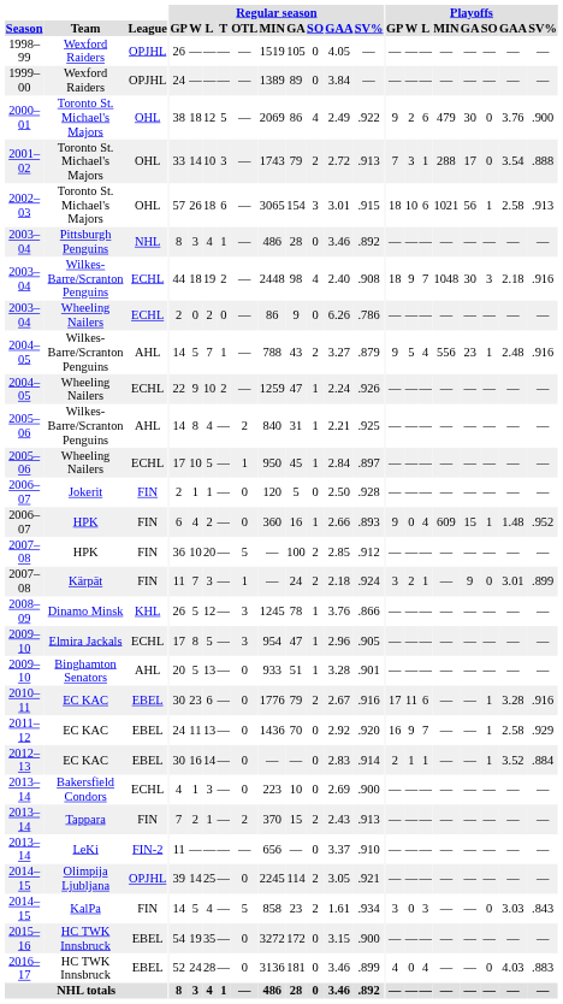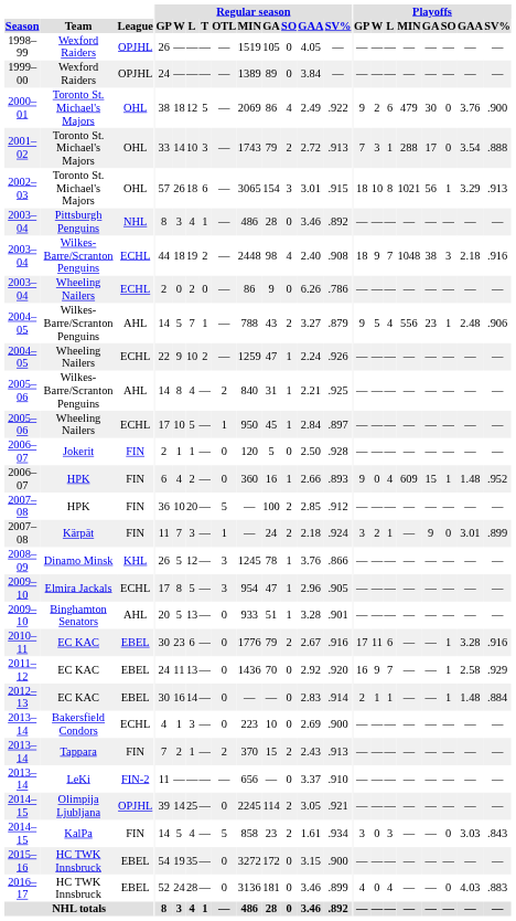 <table border="0" cellpadding="1" cellspacing="0" style="width:80%; text-align:center;">
 <tr bgcolor="#e0e0e0">
 <th colspan="3" bgcolor="#ffffff"></th>
 <th rowspan="99" bgcolor="#ffffff"></th>
 <th colspan="10" bgcolor="#e0e0e0"><a href='#'>Regular season</a></th>
 <th rowspan="99" bgcolor="#ffffff"></th>
 <th colspan="8" bgcolor="#e0e0e0"><a href='#'>Playoffs</a></th>
 </tr>
 <tr bgcolor="#e0e0e0">
 <th><a href='#'>Season</a></th>
 <th>Team</th>
 <th>League</th>
 <th>GP</th>
 <th>W</th>
 <th>L</th>
 <th>T</th>
 <th>OTL</th>
 <th>MIN</th>
 <th>GA</th>
 <th><a href='#'>SO</a></th>
 <th><a href='#'>GAA</a></th>
 <th><a href='#'>SV%</a></th>
 <th>GP</th>
 <th>W</th>
 <th>L</th>
 <th>MIN</th>
 <th>GA</th>
 <th>SO</th>
 <th>GAA</th>
 <th>SV%</th>
 </tr>
 <tr>
 <td>1998–99</td>
 <td><a href='#'>Wexford Raiders</a></td>
 <td><a href='#'>OPJHL</a></td>
 <td>26</td>
 <td>—</td>
 <td>—</td>
 <td>—</td>
 <td>—</td>
 <td>1519</td>
 <td>105</td>
 <td>0</td>
 <td>4.05</td>
 <td>—</td>
 <td>—</td>
 <td>—</td>
 <td>—</td>
 <td>—</td>
 <td>—</td>
 <td>—</td>
 <td>—</td>
 <td>—</td>
 </tr>
 <tr bgcolor="#f0f0f0">
 <td>1999–00</td>
 <td>Wexford Raiders</td>
 <td>OPJHL</td>
 <td>24</td>
 <td>—</td>
 <td>—</td>
 <td>—</td>
 <td>—</td>
 <td>1389</td>
 <td>89</td>
 <td>0</td>
 <td>3.84</td>
 <td>—</td>
 <td>—</td>
 <td>—</td>
 <td>—</td>
 <td>—</td>
 <td>—</td>
 <td>—</td>
 <td>—</td>
 <td>—</td>
 </tr>
 <tr>
 <td><a href='#'>2000–01</a></td>
 <td><a href='#'>Toronto St. Michael's Majors</a></td>
 <td><a href='#'>OHL</a></td>
 <td>38</td>
 <td>18</td>
 <td>12</td>
 <td>5</td>
 <td>—</td>
 <td>2069</td>
 <td>86</td>
 <td>4</td>
 <td>2.49</td>
 <td>.922</td>
 <td>9</td>
 <td>2</td>
 <td>6</td>
 <td>479</td>
 <td>30</td>
 <td>0</td>
 <td>3.76</td>
 <td>.900</td>
 </tr>
 <tr bgcolor="#f0f0f0">
 <td><a href='#'>2001–02</a></td>
 <td>Toronto St. Michael's Majors</td>
 <td>OHL</td>
 <td>33</td>
 <td>14</td>
 <td>10</td>
 <td>3</td>
 <td>—</td>
 <td>1743</td>
 <td>79</td>
 <td>2</td>
 <td>2.72</td>
 <td>.913</td>
 <td>7</td>
 <td>3</td>
 <td>1</td>
 <td>288</td>
 <td>17</td>
 <td>0</td>
 <td>3.54</td>
 <td>.888</td>
 </tr>
 <tr>
 <td><a href='#'>2002–03</a></td>
 <td>Toronto St. Michael's Majors</td>
 <td>OHL</td>
 <td>57</td>
 <td>26</td>
 <td>18</td>
 <td>6</td>
 <td>—</td>
 <td>3065</td>
 <td>154</td>
 <td>3</td>
 <td>3.01</td>
 <td>.915</td>
 <td>18</td>
 <td>10</td>
-<td>6</td>
+<td>8</td>
 <td>1021</td>
 <td>56</td>
 <td>1</td>
-<td>2.58</td>
+<td>3.29</td>
 <td>.913</td>
 </tr>
 <tr bgcolor="#f0f0f0">
 <td><a href='#'>2003–04</a></td>
 <td><a href='#'>Pittsburgh Penguins</a></td>
 <td><a href='#'>NHL</a></td>
 <td>8</td>
 <td>3</td>
 <td>4</td>
 <td>1</td>
 <td>—</td>
 <td>486</td>
 <td>28</td>
 <td>0</td>
 <td>3.46</td>
 <td>.892</td>
 <td>—</td>
 <td>—</td>
 <td>—</td>
 <td>—</td>
 <td>—</td>
 <td>—</td>
 <td>—</td>
 <td>—</td>
 </tr>
 <tr>
 <td><a href='#'>2003–04</a></td>
 <td><a href='#'>Wilkes-Barre/Scranton Penguins</a></td>
 <td><a href='#'>ECHL</a></td>
 <td>44</td>
 <td>18</td>
 <td>19</td>
 <td>2</td>
 <td>—</td>
 <td>2448</td>
 <td>98</td>
 <td>4</td>
 <td>2.40</td>
 <td>.908</td>
 <td>18</td>
 <td>9</td>
 <td>7</td>
 <td>1048</td>
-<td>30</td>
+<td>38</td>
 <td>3</td>
 <td>2.18</td>
 <td>.916</td>
 </tr>
 <tr bgcolor="#f0f0f0">
 <td><a href='#'>2003–04</a></td>
 <td><a href='#'>Wheeling Nailers</a></td>
 <td><a href='#'>ECHL</a></td>
 <td>2</td>
 <td>0</td>
 <td>2</td>
 <td>0</td>
 <td>—</td>
 <td>86</td>
 <td>9</td>
 <td>0</td>
 <td>6.26</td>
 <td>.786</td>
 <td>—</td>
 <td>—</td>
 <td>—</td>
 <td>—</td>
 <td>—</td>
 <td>—</td>
 <td>—</td>
 <td>—</td>
 </tr>
 <tr>
 <td><a href='#'>2004–05</a></td>
 <td>Wilkes-Barre/Scranton Penguins</td>
 <td>AHL</td>
 <td>14</td>
 <td>5</td>
 <td>7</td>
 <td>1</td>
 <td>—</td>
 <td>788</td>
 <td>43</td>
 <td>2</td>
 <td>3.27</td>
 <td>.879</td>
 <td>9</td>
 <td>5</td>
 <td>4</td>
 <td>556</td>
 <td>23</td>
 <td>1</td>
 <td>2.48</td>
-<td>.916</td>
+<td>.906</td>
 </tr>
 <tr bgcolor="#f0f0f0">
 <td><a href='#'>2004–05</a></td>
 <td>Wheeling Nailers</td>
 <td>ECHL</td>
 <td>22</td>
 <td>9</td>
 <td>10</td>
 <td>2</td>
 <td>—</td>
 <td>1259</td>
 <td>47</td>
 <td>1</td>
 <td>2.24</td>
 <td>.926</td>
 <td>—</td>
 <td>—</td>
 <td>—</td>
 <td>—</td>
 <td>—</td>
 <td>—</td>
 <td>—</td>
 <td>—</td>
 </tr>
 <tr>
 <td><a href='#'>2005–06</a></td>
 <td>Wilkes-Barre/Scranton Penguins</td>
 <td>AHL</td>
 <td>14</td>
 <td>8</td>
 <td>4</td>
 <td>—</td>
 <td>2</td>
 <td>840</td>
 <td>31</td>
 <td>1</td>
 <td>2.21</td>
 <td>.925</td>
 <td>—</td>
 <td>—</td>
 <td>—</td>
 <td>—</td>
 <td>—</td>
 <td>—</td>
 <td>—</td>
 <td>—</td>
 </tr>
 <tr bgcolor="#f0f0f0">
 <td><a href='#'>2005–06</a></td>
 <td>Wheeling Nailers</td>
 <td>ECHL</td>
 <td>17</td>
 <td>10</td>
 <td>5</td>
 <td>—</td>
 <td>1</td>
 <td>950</td>
 <td>45</td>
 <td>1</td>
 <td>2.84</td>
 <td>.897</td>
 <td>—</td>
 <td>—</td>
 <td>—</td>
 <td>—</td>
 <td>—</td>
 <td>—</td>
 <td>—</td>
 <td>—</td>
 </tr>
 <tr>
 <td><a href='#'>2006–07</a></td>
 <td><a href='#'>Jokerit</a></td>
 <td><a href='#'>FIN</a></td>
 <td>2</td>
 <td>1</td>
 <td>1</td>
 <td>—</td>
 <td>0</td>
 <td>120</td>
 <td>5</td>
 <td>0</td>
 <td>2.50</td>
 <td>.928</td>
 <td>—</td>
 <td>—</td>
 <td>—</td>
 <td>—</td>
 <td>—</td>
 <td>—</td>
 <td>—</td>
 <td>—</td>
 </tr>
 <tr bgcolor="#f0f0f0">
 <td>2006–07</td>
 <td><a href='#'>HPK</a></td>
 <td>FIN</td>
 <td>6</td>
 <td>4</td>
 <td>2</td>
 <td>—</td>
 <td>0</td>
 <td>360</td>
 <td>16</td>
 <td>1</td>
 <td>2.66</td>
 <td>.893</td>
 <td>9</td>
 <td>0</td>
 <td>4</td>
 <td>609</td>
 <td>15</td>
 <td>1</td>
 <td>1.48</td>
 <td>.952</td>
 </tr>
 <tr>
 <td><a href='#'>2007–08</a></td>
 <td>HPK</td>
 <td>FIN</td>
 <td>36</td>
 <td>10</td>
 <td>20</td>
 <td>—</td>
 <td>5</td>
 <td>—</td>
 <td>100</td>
 <td>2</td>
 <td>2.85</td>
 <td>.912</td>
 <td>—</td>
 <td>—</td>
 <td>—</td>
 <td>—</td>
 <td>—</td>
 <td>—</td>
 <td>—</td>
 <td>—</td>
 </tr>
 <tr bgcolor="#f0f0f0">
 <td>2007–08</td>
 <td><a href='#'>Kärpät</a></td>
 <td>FIN</td>
 <td>11</td>
 <td>7</td>
 <td>3</td>
 <td>—</td>
 <td>1</td>
 <td>—</td>
 <td>24</td>
 <td>2</td>
 <td>2.18</td>
 <td>.924</td>
 <td>3</td>
 <td>2</td>
 <td>1</td>
 <td>—</td>
 <td>9</td>
 <td>0</td>
 <td>3.01</td>
 <td>.899</td>
 </tr>
 <tr>
 <td><a href='#'>2008–09</a></td>
 <td><a href='#'>Dinamo Minsk</a></td>
 <td><a href='#'>KHL</a></td>
 <td>26</td>
 <td>5</td>
 <td>12</td>
 <td>—</td>
 <td>3</td>
 <td>1245</td>
 <td>78</td>
 <td>1</td>
 <td>3.76</td>
 <td>.866</td>
 <td>—</td>
 <td>—</td>
 <td>—</td>
 <td>—</td>
 <td>—</td>
 <td>—</td>
 <td>—</td>
 <td>—</td>
 </tr>
 <tr bgcolor="#f0f0f0">
 <td><a href='#'>2009–10</a></td>
 <td><a href='#'>Elmira Jackals</a></td>
 <td>ECHL</td>
 <td>17</td>
 <td>8</td>
 <td>5</td>
 <td>—</td>
 <td>3</td>
 <td>954</td>
 <td>47</td>
 <td>1</td>
 <td>2.96</td>
 <td>.905</td>
 <td>—</td>
 <td>—</td>
 <td>—</td>
 <td>—</td>
 <td>—</td>
 <td>—</td>
 <td>—</td>
 <td>—</td>
 </tr>
 <tr>
 <td><a href='#'>2009–10</a></td>
 <td><a href='#'>Binghamton Senators</a></td>
 <td>AHL</td>
 <td>20</td>
 <td>5</td>
 <td>13</td>
 <td>—</td>
 <td>0</td>
 <td>933</td>
 <td>51</td>
 <td>1</td>
 <td>3.28</td>
 <td>.901</td>
 <td>—</td>
 <td>—</td>
 <td>—</td>
 <td>—</td>
 <td>—</td>
 <td>—</td>
 <td>—</td>
 <td>—</td>
 </tr>
 <tr bgcolor="#f0f0f0">
 <td><a href='#'>2010–11</a></td>
 <td><a href='#'>EC KAC</a></td>
 <td><a href='#'>EBEL</a></td>
 <td>30</td>
 <td>23</td>
 <td>6</td>
 <td>—</td>
 <td>0</td>
 <td>1776</td>
 <td>79</td>
 <td>2</td>
 <td>2.67</td>
 <td>.916</td>
 <td>17</td>
 <td>11</td>
 <td>6</td>
 <td>—</td>
 <td>—</td>
 <td>1</td>
 <td>3.28</td>
 <td>.916</td>
 </tr>
 <tr>
 <td><a href='#'>2011–12</a></td>
 <td>EC KAC</td>
 <td>EBEL</td>
 <td>24</td>
 <td>11</td>
 <td>13</td>
 <td>—</td>
 <td>0</td>
 <td>1436</td>
 <td>70</td>
 <td>0</td>
 <td>2.92</td>
 <td>.920</td>
 <td>16</td>
 <td>9</td>
 <td>7</td>
 <td>—</td>
 <td>—</td>
 <td>1</td>
 <td>2.58</td>
 <td>.929</td>
 </tr>
 <tr bgcolor="#f0f0f0">
 <td><a href='#'>2012–13</a></td>
 <td>EC KAC</td>
 <td>EBEL</td>
 <td>30</td>
 <td>16</td>
 <td>14</td>
 <td>—</td>
 <td>0</td>
 <td>—</td>
 <td>—</td>
 <td>0</td>
 <td>2.83</td>
 <td>.914</td>
 <td>2</td>
 <td>1</td>
 <td>1</td>
 <td>—</td>
 <td>—</td>
 <td>1</td>
-<td>3.52</td>
+<td>1.48</td>
 <td>.884</td>
 </tr>
 <tr>
 <td><a href='#'>2013–14</a></td>
 <td><a href='#'>Bakersfield Condors</a></td>
 <td>ECHL</td>
 <td>4</td>
 <td>1</td>
 <td>3</td>
 <td>—</td>
 <td>0</td>
 <td>223</td>
 <td>10</td>
 <td>0</td>
 <td>2.69</td>
 <td>.900</td>
 <td>—</td>
 <td>—</td>
 <td>—</td>
 <td>—</td>
 <td>—</td>
 <td>—</td>
 <td>—</td>
 <td>—</td>
 </tr>
 <tr bgcolor="#f0f0f0">
 <td><a href='#'>2013–14</a></td>
 <td><a href='#'>Tappara</a></td>
 <td>FIN</td>
 <td>7</td>
 <td>2</td>
 <td>1</td>
 <td>—</td>
 <td>2</td>
 <td>370</td>
 <td>15</td>
 <td>2</td>
 <td>2.43</td>
 <td>.913</td>
 <td>—</td>
 <td>—</td>
 <td>—</td>
 <td>—</td>
 <td>—</td>
 <td>—</td>
 <td>—</td>
 <td>—</td>
 </tr>
 <tr>
 <td><a href='#'>2013–14</a></td>
 <td><a href='#'>LeKi</a></td>
 <td><a href='#'>FIN-2</a></td>
 <td>11</td>
 <td>—</td>
 <td>—</td>
 <td>—</td>
 <td>—</td>
 <td>656</td>
 <td>—</td>
 <td>0</td>
 <td>3.37</td>
 <td>.910</td>
 <td>—</td>
 <td>—</td>
 <td>—</td>
 <td>—</td>
 <td>—</td>
 <td>—</td>
 <td>—</td>
 <td>—</td>
 </tr>
 <tr bgcolor="#f0f0f0">
 <td><a href='#'>2014–15</a></td>
 <td><a href='#'>Olimpija Ljubljana</a></td>
 <td><a href='#'>OPJHL</a></td>
 <td>39</td>
 <td>14</td>
 <td>25</td>
 <td>—</td>
 <td>0</td>
 <td>2245</td>
 <td>114</td>
 <td>2</td>
 <td>3.05</td>
 <td>.921</td>
 <td>—</td>
 <td>—</td>
 <td>—</td>
 <td>—</td>
 <td>—</td>
 <td>—</td>
 <td>—</td>
 <td>—</td>
 </tr>
 <tr>
 <td><a href='#'>2014–15</a></td>
 <td><a href='#'>KalPa</a></td>
 <td>FIN</td>
 <td>14</td>
 <td>5</td>
 <td>4</td>
 <td>—</td>
 <td>5</td>
 <td>858</td>
 <td>23</td>
 <td>2</td>
 <td>1.61</td>
 <td>.934</td>
 <td>3</td>
 <td>0</td>
 <td>3</td>
 <td>—</td>
 <td>—</td>
 <td>0</td>
 <td>3.03</td>
 <td>.843</td>
 </tr>
 <tr bgcolor="#f0f0f0">
 <td><a href='#'>2015–16</a></td>
 <td><a href='#'>HC TWK Innsbruck</a></td>
 <td>EBEL</td>
 <td>54</td>
 <td>19</td>
 <td>35</td>
 <td>—</td>
 <td>0</td>
 <td>3272</td>
 <td>172</td>
 <td>0</td>
 <td>3.15</td>
 <td>.900</td>
 <td>—</td>
 <td>—</td>
 <td>—</td>
 <td>—</td>
 <td>—</td>
 <td>—</td>
 <td>—</td>
 <td>—</td>
 </tr>
 <tr>
 <td><a href='#'>2016–17</a></td>
 <td>HC TWK Innsbruck</td>
 <td>EBEL</td>
 <td>52</td>
 <td>24</td>
 <td>28</td>
 <td>—</td>
 <td>0</td>
 <td>3136</td>
 <td>181</td>
 <td>0</td>
 <td>3.46</td>
 <td>.899</td>
 <td>4</td>
 <td>0</td>
 <td>4</td>
 <td>—</td>
 <td>—</td>
 <td>0</td>
 <td>4.03</td>
 <td>.883</td>
 </tr>
 <tr bgcolor="#e0e0e0">
 <th colspan="3">NHL totals</th>
 <th>8</th>
 <th>3</th>
 <th>4</th>
 <th>1</th>
 <th>—</th>
 <th>486</th>
 <th>28</th>
 <th>0</th>
 <th>3.46</th>
 <th>.892</th>
 <th>—</th>
 <th>—</th>
 <th>—</th>
 <th>—</th>
 <th>—</th>
 <th>—</th>
 <th>—</th>
 <th>—</th>
 </tr>
 </table>
